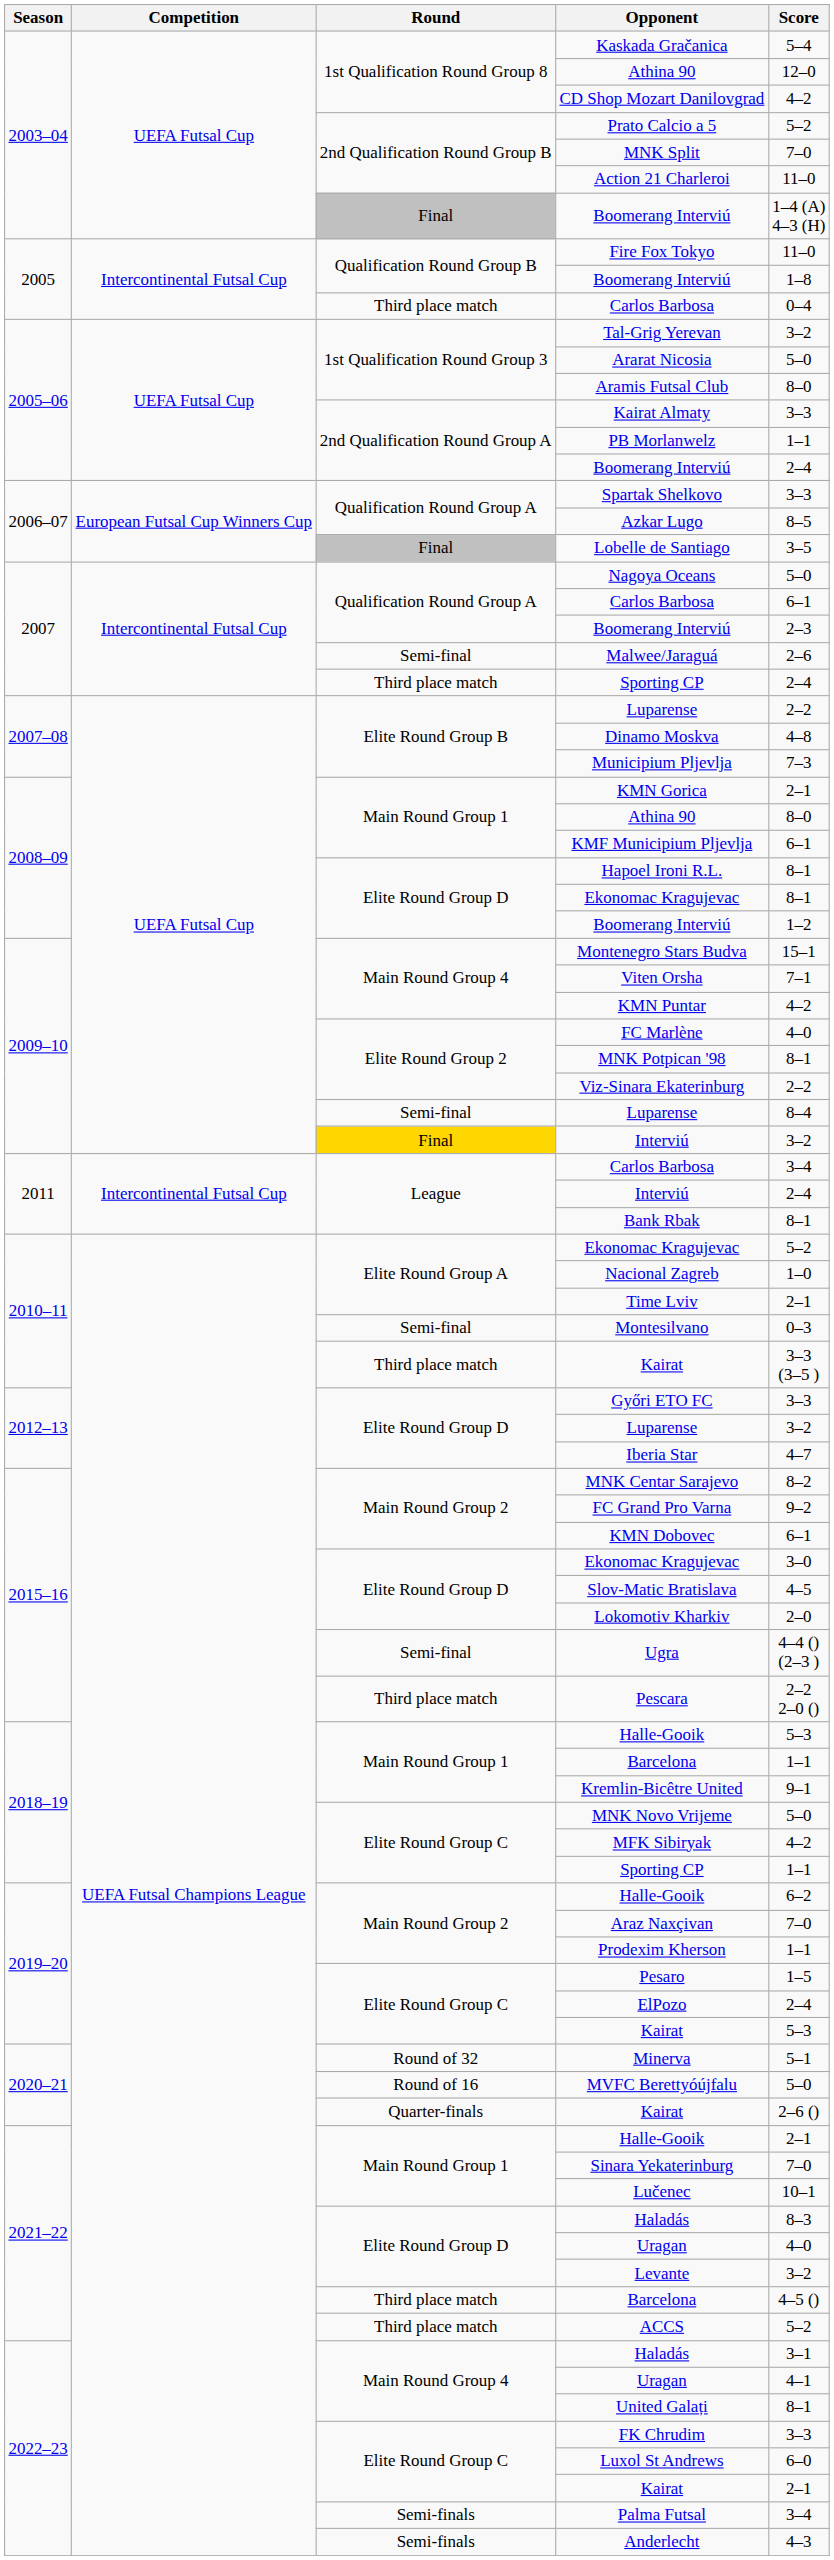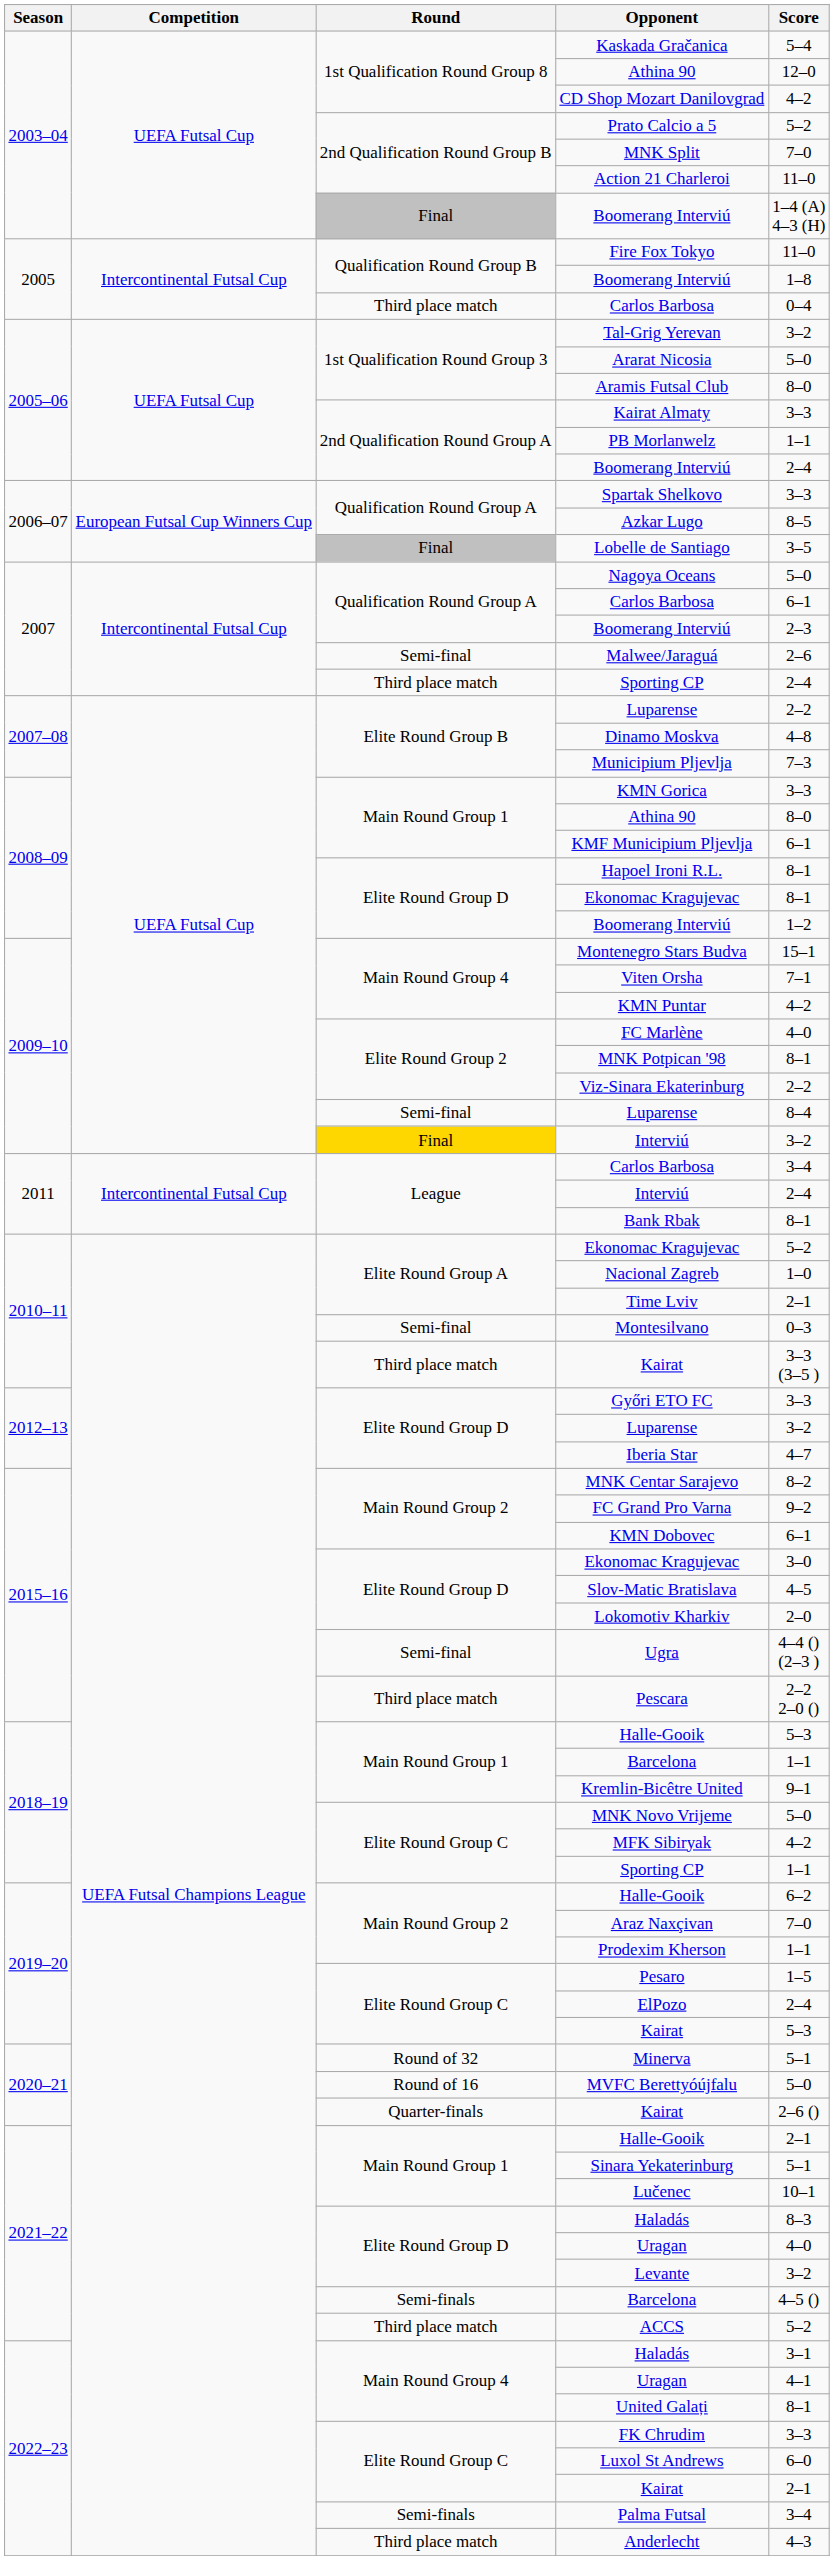 <table class="wikitable collapsible collapsed" align="center" style="text-align:center;">
 <tr>
 <th>Season</th>
 <th>Competition</th>
 <th>Round</th>
 <th>Opponent</th>
 <th>Score</th>
 </tr>
 <tr>
 <td rowspan="7"><a href='#'>2003–04</a></td>
 <td rowspan="7"><a href='#'>UEFA Futsal Cup</a></td>
 <td rowspan="3">1st Qualification Round Group 8</td>
 <td> <a href='#'>Kaskada Gračanica</a></td>
 <td>5–4</td>
 </tr>
 <tr>
 <td> <a href='#'>Athina 90</a></td>
 <td>12–0</td>
 </tr>
 <tr>
 <td> <a href='#'>CD Shop Mozart Danilovgrad</a></td>
 <td>4–2</td>
 </tr>
 <tr>
 <td rowspan="3">2nd Qualification Round Group B</td>
 <td> <a href='#'>Prato Calcio a 5</a></td>
 <td>5–2</td>
 </tr>
 <tr>
 <td> <a href='#'>MNK Split</a></td>
 <td>7–0</td>
 </tr>
 <tr>
 <td> <a href='#'>Action 21 Charleroi</a></td>
 <td>11–0</td>
 </tr>
 <tr>
 <td style="background:silver">Final</td>
 <td> <a href='#'>Boomerang Interviú</a></td>
 <td>1–4 (A)<br>4–3 (H)</td>
 </tr>
 <tr>
 <td rowspan="3">2005</td>
 <td rowspan="3"><a href='#'>Intercontinental Futsal Cup</a></td>
 <td rowspan="2">Qualification Round Group B</td>
 <td> <a href='#'>Fire Fox Tokyo</a></td>
 <td>11–0</td>
 </tr>
 <tr>
 <td> <a href='#'>Boomerang Interviú</a></td>
 <td>1–8</td>
 </tr>
 <tr>
 <td>Third place match</td>
 <td> <a href='#'>Carlos Barbosa</a></td>
 <td>0–4</td>
 </tr>
 <tr>
 <td rowspan="6"><a href='#'>2005–06</a></td>
 <td rowspan="6"><a href='#'>UEFA Futsal Cup</a></td>
 <td rowspan="3">1st Qualification Round Group 3</td>
 <td> <a href='#'>Tal-Grig Yerevan</a></td>
 <td>3–2</td>
 </tr>
 <tr>
 <td> <a href='#'>Ararat Nicosia</a></td>
 <td>5–0</td>
 </tr>
 <tr>
 <td> <a href='#'>Aramis Futsal Club</a></td>
 <td>8–0</td>
 </tr>
 <tr>
 <td rowspan="3">2nd Qualification Round Group A</td>
 <td> <a href='#'>Kairat Almaty</a></td>
 <td>3–3</td>
 </tr>
 <tr>
 <td> <a href='#'>PB Morlanwelz</a></td>
 <td>1–1</td>
 </tr>
 <tr>
 <td> <a href='#'>Boomerang Interviú</a></td>
 <td>2–4</td>
 </tr>
 <tr>
 <td rowspan="3">2006–07</td>
 <td rowspan="3"><a href='#'>European Futsal Cup Winners Cup</a></td>
 <td rowspan="2">Qualification Round Group A</td>
 <td> <a href='#'>Spartak Shelkovo</a></td>
 <td>3–3</td>
 </tr>
 <tr>
 <td> <a href='#'>Azkar Lugo</a></td>
 <td>8–5</td>
 </tr>
 <tr>
 <td style="background:silver">Final</td>
 <td> <a href='#'>Lobelle de Santiago</a></td>
 <td>3–5</td>
 </tr>
 <tr>
 <td rowspan="5">2007</td>
 <td rowspan="5"><a href='#'>Intercontinental Futsal Cup</a></td>
 <td rowspan="3">Qualification Round Group A</td>
 <td> <a href='#'>Nagoya Oceans</a></td>
 <td>5–0</td>
 </tr>
 <tr>
 <td> <a href='#'>Carlos Barbosa</a></td>
 <td>6–1</td>
 </tr>
 <tr>
 <td> <a href='#'>Boomerang Interviú</a></td>
 <td>2–3</td>
 </tr>
 <tr>
 <td>Semi-final</td>
 <td> <a href='#'>Malwee/Jaraguá</a></td>
 <td>2–6</td>
 </tr>
 <tr>
 <td>Third place match</td>
 <td> <a href='#'>Sporting CP</a></td>
 <td>2–4</td>
 </tr>
 <tr>
 <td rowspan="3"><a href='#'>2007–08</a></td>
 <td rowspan="17"><a href='#'>UEFA Futsal Cup</a></td>
 <td rowspan="3">Elite Round Group B</td>
 <td> <a href='#'>Luparense</a></td>
 <td>2–2</td>
 </tr>
 <tr>
 <td> <a href='#'>Dinamo Moskva</a></td>
 <td>4–8</td>
 </tr>
 <tr>
 <td> <a href='#'>Municipium Pljevlja</a></td>
 <td>7–3</td>
 </tr>
 <tr>
 <td rowspan="6"><a href='#'>2008–09</a></td>
 <td rowspan="3">Main Round Group 1</td>
 <td> <a href='#'>KMN Gorica</a></td>
-<td>2–1</td>
+<td>3–3</td>
 </tr>
 <tr>
 <td> <a href='#'>Athina 90</a></td>
 <td>8–0</td>
 </tr>
 <tr>
 <td> <a href='#'>KMF Municipium Pljevlja</a></td>
 <td>6–1</td>
 </tr>
 <tr>
 <td rowspan="3">Elite Round Group D</td>
 <td> <a href='#'>Hapoel Ironi R.L.</a></td>
 <td>8–1</td>
 </tr>
 <tr>
 <td> <a href='#'>Ekonomac Kragujevac</a></td>
 <td>8–1</td>
 </tr>
 <tr>
 <td> <a href='#'>Boomerang Interviú</a></td>
 <td>1–2</td>
 </tr>
 <tr>
 <td rowspan="8"><a href='#'>2009–10</a></td>
 <td rowspan="3">Main Round Group 4</td>
 <td> <a href='#'>Montenegro Stars Budva</a></td>
 <td>15–1</td>
 </tr>
 <tr>
 <td> <a href='#'>Viten Orsha</a></td>
 <td>7–1</td>
 </tr>
 <tr>
 <td> <a href='#'>KMN Puntar</a></td>
 <td>4–2</td>
 </tr>
 <tr>
 <td rowspan="3">Elite Round Group 2</td>
 <td> <a href='#'>FC Marlène</a></td>
 <td>4–0</td>
 </tr>
 <tr>
 <td> <a href='#'>MNK Potpican '98</a></td>
 <td>8–1</td>
 </tr>
 <tr>
 <td> <a href='#'>Viz-Sinara Ekaterinburg</a></td>
 <td>2–2</td>
 </tr>
 <tr>
 <td>Semi-final</td>
 <td> <a href='#'>Luparense</a></td>
 <td>8–4</td>
 </tr>
 <tr>
 <td style="background:gold">Final</td>
 <td> <a href='#'>Interviú</a></td>
 <td>3–2</td>
 </tr>
 <tr>
 <td rowspan="3">2011</td>
 <td rowspan="3"><a href='#'>Intercontinental Futsal Cup</a></td>
 <td rowspan="3">League</td>
 <td> <a href='#'>Carlos Barbosa</a></td>
 <td>3–4</td>
 </tr>
 <tr>
 <td> <a href='#'>Interviú</a></td>
 <td>2–4</td>
 </tr>
 <tr>
 <td> <a href='#'>Bank Rbak</a></td>
 <td>8–1</td>
 </tr>
 <tr>
 <td rowspan="5"><a href='#'>2010–11</a></td>
 <td rowspan="47"><a href='#'>UEFA Futsal Champions League</a></td>
 <td rowspan="3">Elite Round Group A</td>
 <td> <a href='#'>Ekonomac Kragujevac</a></td>
 <td>5–2</td>
 </tr>
 <tr>
 <td> <a href='#'>Nacional Zagreb</a></td>
 <td>1–0</td>
 </tr>
 <tr>
 <td> <a href='#'>Time Lviv</a></td>
 <td>2–1</td>
 </tr>
 <tr>
 <td>Semi-final</td>
 <td> <a href='#'>Montesilvano</a></td>
 <td>0–3</td>
 </tr>
 <tr>
 <td>Third place match</td>
 <td> <a href='#'>Kairat</a></td>
 <td>3–3<br>(3–5 )</td>
 </tr>
 <tr>
 <td rowspan="3"><a href='#'>2012–13</a></td>
 <td rowspan="3">Elite Round Group D</td>
 <td> <a href='#'>Győri ETO FC</a></td>
 <td>3–3</td>
 </tr>
 <tr>
 <td> <a href='#'>Luparense</a></td>
 <td>3–2</td>
 </tr>
 <tr>
 <td> <a href='#'>Iberia Star</a></td>
 <td>4–7</td>
 </tr>
 <tr>
 <td rowspan="8"><a href='#'>2015–16</a></td>
 <td rowspan="3">Main Round Group 2</td>
 <td> <a href='#'>MNK Centar Sarajevo</a></td>
 <td>8–2</td>
 </tr>
 <tr>
 <td> <a href='#'>FC Grand Pro Varna</a></td>
 <td>9–2</td>
 </tr>
 <tr>
 <td> <a href='#'>KMN Dobovec</a></td>
 <td>6–1</td>
 </tr>
 <tr>
 <td rowspan="3">Elite Round Group D</td>
 <td> <a href='#'>Ekonomac Kragujevac</a></td>
 <td>3–0</td>
 </tr>
 <tr>
 <td> <a href='#'>Slov-Matic Bratislava</a></td>
 <td>4–5</td>
 </tr>
 <tr>
 <td> <a href='#'>Lokomotiv Kharkiv</a></td>
 <td>2–0</td>
 </tr>
 <tr>
 <td>Semi-final</td>
 <td> <a href='#'>Ugra</a></td>
 <td>4–4 ()<br>(2–3 )</td>
 </tr>
 <tr>
 <td>Third place match</td>
 <td> <a href='#'>Pescara</a></td>
 <td>2–2<br>2–0 ()</td>
 </tr>
 <tr>
 <td rowspan="6"><a href='#'>2018–19</a></td>
 <td rowspan="3">Main Round Group 1</td>
 <td> <a href='#'>Halle-Gooik</a></td>
 <td>5–3</td>
 </tr>
 <tr>
 <td> <a href='#'>Barcelona</a></td>
 <td>1–1</td>
 </tr>
 <tr>
 <td> <a href='#'>Kremlin-Bicêtre United</a></td>
 <td>9–1</td>
 </tr>
 <tr>
 <td rowspan="3">Elite Round Group C</td>
 <td> <a href='#'>MNK Novo Vrijeme</a></td>
 <td>5–0</td>
 </tr>
 <tr>
 <td> <a href='#'>MFK Sibiryak</a></td>
 <td>4–2</td>
 </tr>
 <tr>
 <td> <a href='#'>Sporting CP</a></td>
 <td>1–1</td>
 </tr>
 <tr>
 <td rowspan="6"><a href='#'>2019–20</a></td>
 <td rowspan="3">Main Round Group 2</td>
 <td> <a href='#'>Halle-Gooik</a></td>
 <td>6–2</td>
 </tr>
 <tr>
 <td> <a href='#'>Araz Naxçivan</a></td>
 <td>7–0</td>
 </tr>
 <tr>
 <td> <a href='#'>Prodexim Kherson</a></td>
 <td>1–1</td>
 </tr>
 <tr>
 <td rowspan="3">Elite Round Group C</td>
 <td> <a href='#'>Pesaro</a></td>
 <td>1–5</td>
 </tr>
 <tr>
 <td> <a href='#'>ElPozo</a></td>
 <td>2–4</td>
 </tr>
 <tr>
 <td> <a href='#'>Kairat</a></td>
 <td>5–3</td>
 </tr>
 <tr>
 <td rowspan="3"><a href='#'>2020–21</a></td>
 <td>Round of 32</td>
 <td> <a href='#'>Minerva</a></td>
 <td>5–1</td>
 </tr>
 <tr>
 <td>Round of 16</td>
 <td> <a href='#'>MVFC Berettyóújfalu</a></td>
 <td>5–0</td>
 </tr>
 <tr>
 <td>Quarter-finals</td>
 <td> <a href='#'>Kairat</a></td>
 <td>2–6 ()</td>
 </tr>
 <tr>
 <td rowspan="8"><a href='#'>2021–22</a></td>
 <td rowspan="3">Main Round Group 1</td>
 <td> <a href='#'>Halle-Gooik</a></td>
 <td>2–1</td>
 </tr>
 <tr>
 <td> <a href='#'>Sinara Yekaterinburg</a></td>
-<td>7–0</td>
+<td>5–1</td>
 </tr>
 <tr>
 <td> <a href='#'>Lučenec</a></td>
 <td>10–1</td>
 </tr>
 <tr>
 <td rowspan="3">Elite Round Group D</td>
 <td> <a href='#'>Haladás</a></td>
 <td>8–3</td>
 </tr>
 <tr>
 <td> <a href='#'>Uragan</a></td>
 <td>4–0</td>
 </tr>
 <tr>
 <td> <a href='#'>Levante</a></td>
 <td>3–2</td>
 </tr>
 <tr>
-<td>Third place match</td>
+<td>Semi-finals</td>
 <td> <a href='#'>Barcelona</a></td>
 <td>4–5 ()</td>
 </tr>
 <tr>
 <td>Third place match</td>
 <td> <a href='#'>ACCS</a></td>
 <td>5–2</td>
 </tr>
 <tr>
 <td rowspan="8"><a href='#'>2022–23</a></td>
 <td rowspan="3">Main Round Group 4</td>
 <td> <a href='#'>Haladás</a></td>
 <td>3–1</td>
 </tr>
 <tr>
 <td> <a href='#'>Uragan</a></td>
 <td>4–1</td>
 </tr>
 <tr>
 <td> <a href='#'>United Galați</a></td>
 <td>8–1</td>
 </tr>
 <tr>
 <td rowspan="3">Elite Round Group C</td>
 <td> <a href='#'>FK Chrudim</a></td>
 <td>3–3</td>
 </tr>
 <tr>
 <td> <a href='#'>Luxol St Andrews</a></td>
 <td>6–0</td>
 </tr>
 <tr>
 <td> <a href='#'>Kairat</a></td>
 <td>2–1</td>
 </tr>
 <tr>
 <td>Semi-finals</td>
 <td> <a href='#'>Palma Futsal</a></td>
 <td>3–4</td>
 </tr>
 <tr>
-<td>Semi-finals</td>
+<td>Third place match</td>
 <td> <a href='#'>Anderlecht</a></td>
 <td>4–3</td>
 </tr>
 <tr>
 </tr>
 </table>
